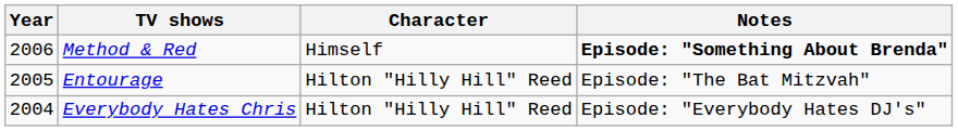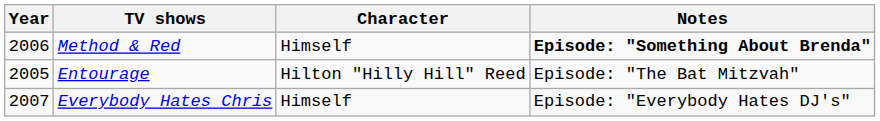 <table class="wikitable sortable">
 <tr style="text-align:center;">
 <th>Year</th>
 <th class="unsortable">TV shows</th>
 <th class="unsortable">Character</th>
 <th class="unsortable">Notes</th>
 </tr>
 <tr>
 <td>2006</td>
 <td><em><a href='#'>Method & Red</a></em></td>
 <td>Himself</td>
 <td><strong>Episode: "Something About Brenda"</strong></td>
 </tr>
 <tr>
 <td>2005</td>
 <td><em><a href='#'>Entourage</a></em></td>
 <td>Hilton "Hilly Hill" Reed</td>
 <td>Episode: "The Bat Mitzvah"</td>
 </tr>
 <tr>
-<td>2004</td>
+<td>2007</td>
 <td><em><a href='#'>Everybody Hates Chris</a></em></td>
-<td>Hilton "Hilly Hill" Reed</td>
+<td>Himself</td>
 <td>Episode: "Everybody Hates DJ's"</td>
 </tr>
 </table>
